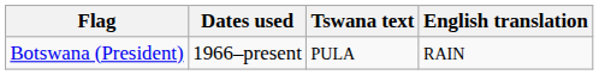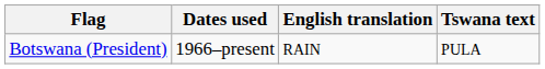 <table class="wikitable sortable noresize">
 <tr>
 <th>Flag</th>
 <th>Dates used</th>
+<th>English translation</th>
 <th>Tswana text</th>
-<th>English translation</th>
 </tr>
 <tr>
 <td> <a href='#'>Botswana (President)</a></td>
 <td>1966–present</td>
+<td><small>RAIN</small></td>
 <td><small>PULA</small></td>
-<td><small>RAIN</small></td>
 </tr>
 </table>
